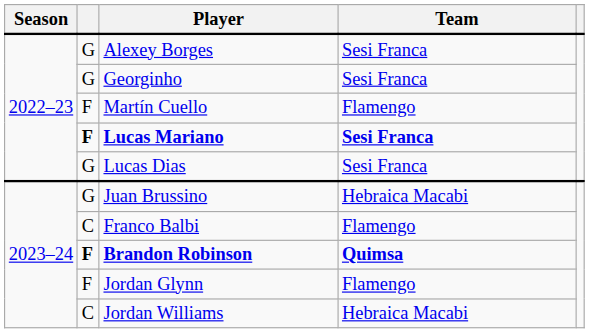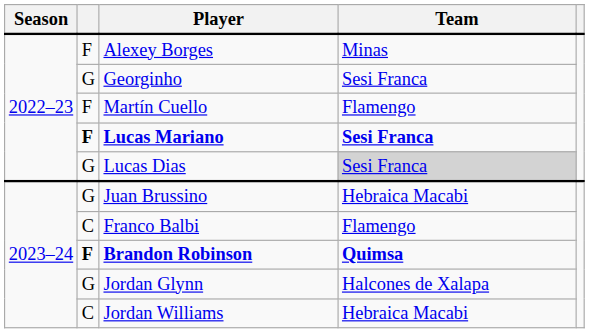 <table class="wikitable">
 <tr>
 <th>Season</th>
 <th></th>
 <th width="200">Player</th>
 <th width="200">Team</th>
 <th></th>
 </tr>
 <tr style="border-top:2px solid black">
 <td rowspan="5"><a href='#'>2022–23</a></td>
-<td>G</td>
+<td>F</td>
 <td> <a href='#'>Alexey Borges</a></td>
-<td> <a href='#'>Sesi Franca</a></td>
+<td> <a href='#'>Minas</a></td>
 <td rowspan="5" align="center"></td>
 </tr>
 <tr>
 <td>G</td>
 <td> <a href='#'>Georginho</a></td>
 <td> <a href='#'>Sesi Franca</a></td>
 </tr>
 <tr>
 <td>F</td>
 <td> <a href='#'>Martín Cuello</a></td>
 <td> <a href='#'>Flamengo</a></td>
 </tr>
 <tr>
 <td><strong>F</strong></td>
 <td><strong> <a href='#'>Lucas Mariano</a></strong></td>
 <td><strong> <a href='#'>Sesi Franca</a></strong></td>
 </tr>
 <tr>
 <td>G</td>
 <td> <a href='#'>Lucas Dias</a></td>
-<td> <a href='#'>Sesi Franca</a></td>
+<td style="background: lightgrey;"> <a href='#'>Sesi Franca</a></td>
 </tr>
 <tr style="border-top:2px solid black">
 <td rowspan="5"><a href='#'>2023–24</a></td>
 <td>G</td>
 <td> <a href='#'>Juan Brussino</a></td>
 <td> <a href='#'>Hebraica Macabi</a></td>
 <td rowspan="5" align="center"></td>
 </tr>
 <tr>
 <td>C</td>
 <td> <a href='#'>Franco Balbi</a></td>
 <td> <a href='#'>Flamengo</a></td>
 </tr>
 <tr>
 <td><strong>F</strong></td>
 <td> <a href='#'><strong>Brandon Robinson</strong></a></td>
 <td> <strong><a href='#'>Quimsa</a></strong></td>
 </tr>
 <tr>
-<td>F</td>
+<td>G</td>
 <td> <a href='#'>Jordan Glynn</a></td>
-<td> <a href='#'>Flamengo</a></td>
+<td> <a href='#'>Halcones de Xalapa</a></td>
 </tr>
 <tr>
 <td>C</td>
 <td> <a href='#'>Jordan Williams</a></td>
 <td> <a href='#'>Hebraica Macabi</a></td>
 </tr>
 </table>
